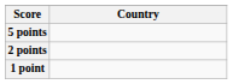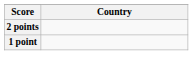 <table class="wikitable">
 <tr>
 </tr>
 <tr>
 <th scope="col" width="20%">Score</th>
 <th scope="col">Country</th>
-</tr>
-<tr>
-<th scope="row">5 points</th>
-<td></td>
 </tr>
 <tr>
 <th scope="row">2 points</th>
 <td></td>
 </tr>
 <tr>
 <th scope="row">1 point</th>
 <td></td>
 </tr>
 </table>
